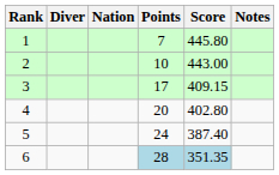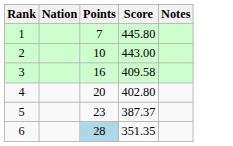 <table class="wikitable sortable" style="text-align:center">
 <tr>
 <th>Rank</th>
-<th>Diver</th>
 <th>Nation</th>
 <th>Points</th>
 <th>Score</th>
 <th>Notes</th>
 </tr>
 <tr style="background:#cfc;">
 <td>1</td>
 <td align=left></td>
-<td align=left></td>
 <td>7</td>
 <td>445.80</td>
 <td></td>
 </tr>
 <tr style="background:#cfc;">
 <td>2</td>
-<td align=left></td>
 <td align=left></td>
 <td>10</td>
 <td>443.00</td>
 <td></td>
 </tr>
 <tr style="background:#cfc;">
 <td>3</td>
 <td align=left></td>
-<td align=left></td>
-<td>17</td>
-<td>409.15</td>
+<td>16</td>
+<td>409.58</td>
 <td></td>
 </tr>
 <tr>
 <td>4</td>
-<td align=left></td>
 <td align=left></td>
 <td>20</td>
 <td>402.80</td>
 <td></td>
 </tr>
 <tr>
 <td>5</td>
 <td align=left></td>
-<td align=left></td>
-<td>24</td>
-<td>387.40</td>
+<td>23</td>
+<td>387.37</td>
 <td></td>
 </tr>
 <tr>
 <td>6</td>
 <td align=left></td>
-<td align=left></td>
 <td style="background: lightblue;">28</td>
-<td style="background: lightblue;">351.35</td>
+<td>351.35</td>
 <td></td>
 </tr>
 </table>
